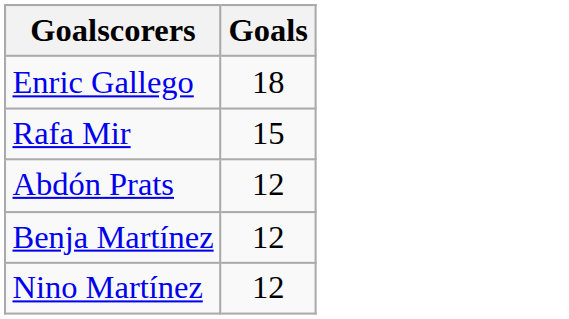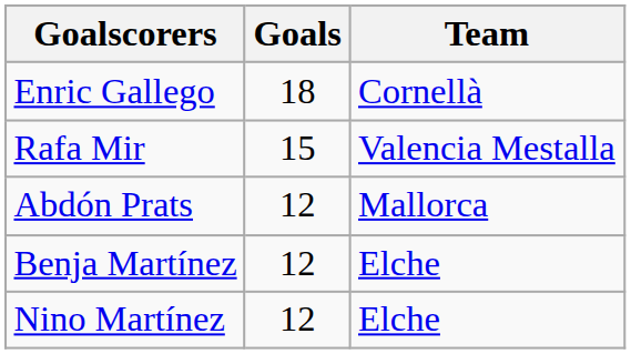 <table class="wikitable sortable" class="wikitable">
 <tr style="background:#ccc; text-align:center;">
 <th>Goalscorers</th>
 <th>Goals</th>
+<th>Team</th>
 </tr>
 <tr>
 <td> <a href='#'>Enric Gallego</a></td>
 <td style="text-align:center;">18</td>
+<td><a href='#'>Cornellà</a></td>
 </tr>
 <tr>
 <td> <a href='#'>Rafa Mir</a></td>
 <td style="text-align:center;">15</td>
+<td><a href='#'>Valencia Mestalla</a></td>
 </tr>
 <tr>
 <td> <a href='#'>Abdón Prats</a></td>
 <td style="text-align:center;">12</td>
+<td><a href='#'>Mallorca</a></td>
 </tr>
 <tr>
 <td> <a href='#'>Benja Martínez</a></td>
 <td style="text-align:center;">12</td>
+<td><a href='#'>Elche</a></td>
 </tr>
 <tr>
 <td> <a href='#'>Nino Martínez</a></td>
 <td style="text-align:center;">12</td>
+<td><a href='#'>Elche</a></td>
 </tr>
 </table>
